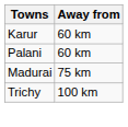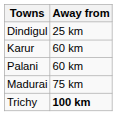 <table class="wikitable">
 <tr>
 <th>Towns</th>
 <th>Away from</th>
+</tr>
+<tr>
+<td>Dindigul</td>
+<td>25 km</td>
 </tr>
 <tr>
 <td>Karur</td>
 <td>60 km</td>
 </tr>
 <tr>
 <td>Palani</td>
 <td>60 km</td>
 </tr>
 <tr>
 <td>Madurai</td>
 <td>75 km</td>
 </tr>
 <tr>
 <td>Trichy</td>
-<td>100 km</td>
+<td><strong>100 km</strong></td>
 </tr>
 </table>
